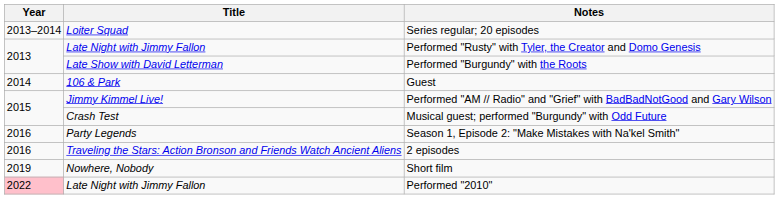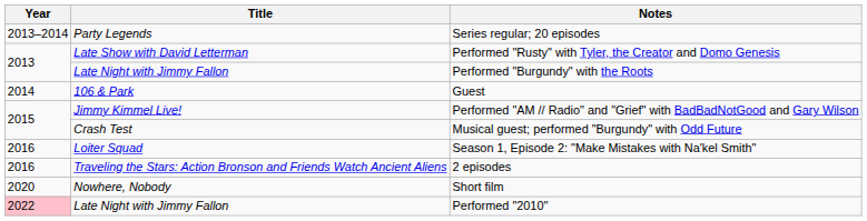 <table class="wikitable">
 <tr>
 <th>Year</th>
 <th>Title</th>
 <th>Notes</th>
 </tr>
 <tr>
 <td>2013–2014</td>
-<td><em><a href='#'>Loiter Squad</a></em></td>
+<td><em>Party Legends</em></td>
 <td>Series regular; 20 episodes</td>
 </tr>
 <tr>
 <td rowspan="2">2013</td>
-<td><em><a href='#'>Late Night with Jimmy Fallon</a></em></td>
+<td><em><a href='#'>Late Show with David Letterman</a></em></td>
 <td>Performed "Rusty" with <a href='#'>Tyler, the Creator</a> and <a href='#'>Domo Genesis</a></td>
 </tr>
 <tr>
-<td><em><a href='#'>Late Show with David Letterman</a></em></td>
+<td><em><a href='#'>Late Night with Jimmy Fallon</a></em></td>
 <td>Performed "Burgundy" with <a href='#'>the Roots</a></td>
 </tr>
 <tr>
 <td>2014</td>
 <td><em><a href='#'>106 & Park</a></em></td>
 <td>Guest</td>
 </tr>
 <tr>
 <td rowspan="2">2015</td>
 <td><em><a href='#'>Jimmy Kimmel Live!</a></em></td>
 <td>Performed "AM // Radio" and "Grief" with <a href='#'>BadBadNotGood</a> and <a href='#'>Gary Wilson</a></td>
 </tr>
 <tr>
 <td><em>Crash Test</em></td>
 <td>Musical guest; performed "Burgundy" with <a href='#'>Odd Future</a></td>
 </tr>
 <tr>
 <td>2016</td>
-<td><em>Party Legends</em></td>
+<td><em><a href='#'>Loiter Squad</a></em></td>
 <td>Season 1, Episode 2: "Make Mistakes with Na'kel Smith"</td>
 </tr>
 <tr>
 <td>2016</td>
 <td><em><a href='#'>Traveling the Stars: Action Bronson and Friends Watch Ancient Aliens</a></em></td>
 <td>2 episodes</td>
 </tr>
 <tr>
-<td>2019</td>
+<td>2020</td>
 <td><em>Nowhere, Nobody</em></td>
 <td>Short film</td>
 </tr>
 <tr>
 <td style="background: pink;">2022</td>
 <td><em>Late Night with Jimmy Fallon</em></td>
 <td>Performed "2010"</td>
 </tr>
 </table>
